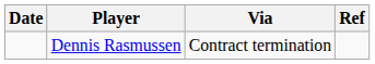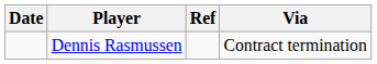 <table class="wikitable">
 <tr style="background:#ddd; text-align:center;">
 <th>Date</th>
 <th>Player</th>
+<th>Ref</th>
 <th>Via</th>
-<th>Ref</th>
 </tr>
 <tr>
 <td></td>
 <td><a href='#'>Dennis Rasmussen</a></td>
+<td></td>
 <td>Contract termination</td>
-<td></td>
 </tr>
 </table>
